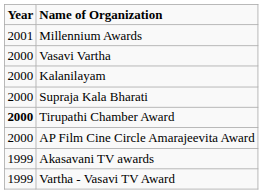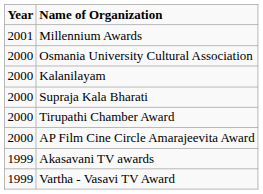 <table class="wikitable">
 <tr>
 <td><strong>Year</strong></td>
 <td><strong>Name of Organization</strong></td>
 </tr>
 <tr>
 <td>2001</td>
 <td>Millennium Awards</td>
 </tr>
 <tr>
 <td>2000</td>
-<td>Vasavi Vartha</td>
+<td>Osmania University Cultural Association</td>
 </tr>
 <tr>
 <td>2000</td>
 <td>Kalanilayam</td>
 </tr>
 <tr>
 <td>2000</td>
 <td>Supraja Kala Bharati</td>
 </tr>
 <tr>
-<td><strong>2000</strong></td>
+<td>2000</td>
 <td>Tirupathi Chamber Award</td>
 </tr>
 <tr>
 <td>2000</td>
 <td>AP Film Cine Circle Amarajeevita Award</td>
 </tr>
 <tr>
 <td>1999</td>
 <td>Akasavani TV awards</td>
 </tr>
 <tr>
 <td>1999</td>
 <td>Vartha - Vasavi TV Award</td>
 </tr>
 </table>
